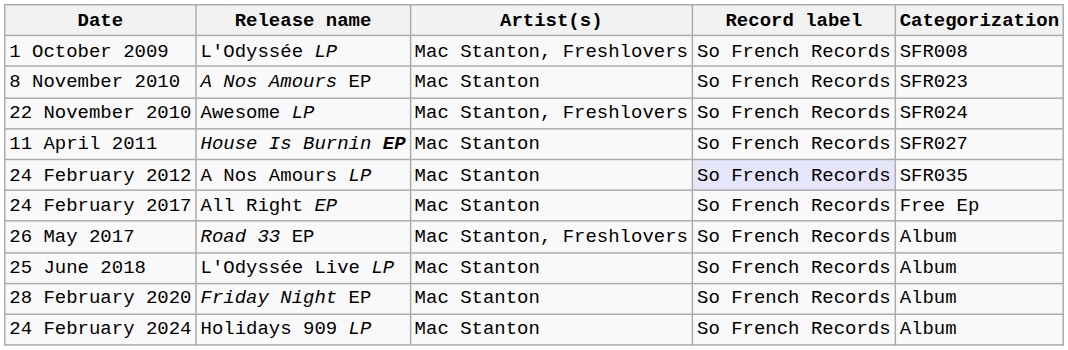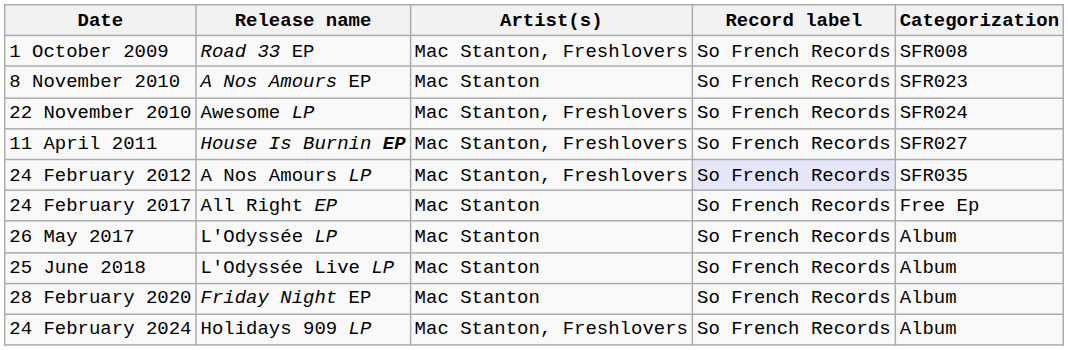 <table class="wikitable">
 <tr>
 <th>Date</th>
 <th>Release name</th>
 <th>Artist(s)</th>
 <th>Record label</th>
 <th>Categorization</th>
 </tr>
 <tr>
 <td>1 October 2009</td>
-<td></em>L'Odyssée<em> LP</td>
+<td><em>Road 33</em> EP</td>
 <td>Mac Stanton, Freshlovers</td>
 <td>So French Records</td>
 <td>SFR008</td>
 </tr>
 <tr>
 <td>8 November 2010</td>
 <td><em>A Nos Amours</em> EP</td>
 <td>Mac Stanton</td>
 <td>So French Records</td>
 <td>SFR023</td>
 </tr>
 <tr>
 <td>22 November 2010</td>
 <td></em>Awesome<em> LP</td>
 <td>Mac Stanton, Freshlovers</td>
 <td>So French Records</td>
 <td>SFR024</td>
 </tr>
 <tr>
 <td>11 April 2011</td>
 <td><em>House Is Burnin<strong> EP</td>
-<td>Mac Stanton</td>
+<td>Mac Stanton, Freshlovers</td>
 <td>So French Records</td>
 <td>SFR027</td>
 </tr>
 <tr>
 <td>24 February 2012</td>
 <td></em>A Nos Amours<em> LP</td>
-<td>Mac Stanton</td>
+<td>Mac Stanton, Freshlovers</td>
 <td style="background: lavender;">So French Records</td>
 <td>SFR035</td>
 </tr>
 <tr>
 <td>24 February 2017</td>
 <td></em>All Right<em> EP</td>
 <td>Mac Stanton</td>
 <td>So French Records</td>
 <td>Free Ep</td>
 </tr>
 <tr>
 <td>26 May 2017</td>
-<td><em>Road 33</em> EP</td>
-<td>Mac Stanton, Freshlovers</td>
+<td></em>L'Odyssée<em> LP</td>
+<td>Mac Stanton</td>
 <td>So French Records</td>
 <td>Album</td>
 </tr>
 <tr>
 <td>25 June 2018</td>
 <td></em>L'Odyssée Live<em> LP</td>
 <td>Mac Stanton</td>
 <td>So French Records</td>
 <td>Album</td>
 </tr>
 <tr>
 <td>28 February 2020</td>
 <td><em>Friday Night</em> EP</td>
 <td>Mac Stanton</td>
 <td>So French Records</td>
 <td>Album</td>
 </tr>
 <tr>
 <td>24 February 2024</td>
 <td></em>Holidays 909<em> LP</td>
-<td>Mac Stanton</td>
+<td>Mac Stanton, Freshlovers</td>
 <td>So French Records</td>
 <td>Album</td>
 </tr>
 </table>
